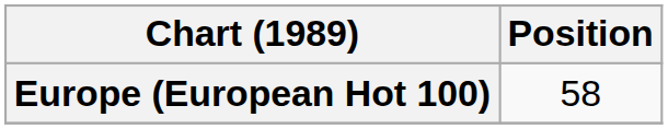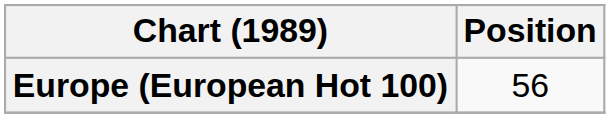 <table class="wikitable sortable plainrowheaders">
 <tr>
 <th>Chart (1989)</th>
 <th>Position</th>
 </tr>
 <tr>
 <th scope="row">Europe (European Hot 100)</th>
-<td style="text-align:center;">58</td>
+<td style="text-align:center;">56</td>
 </tr>
 <tr>
 </tr>
 </table>
